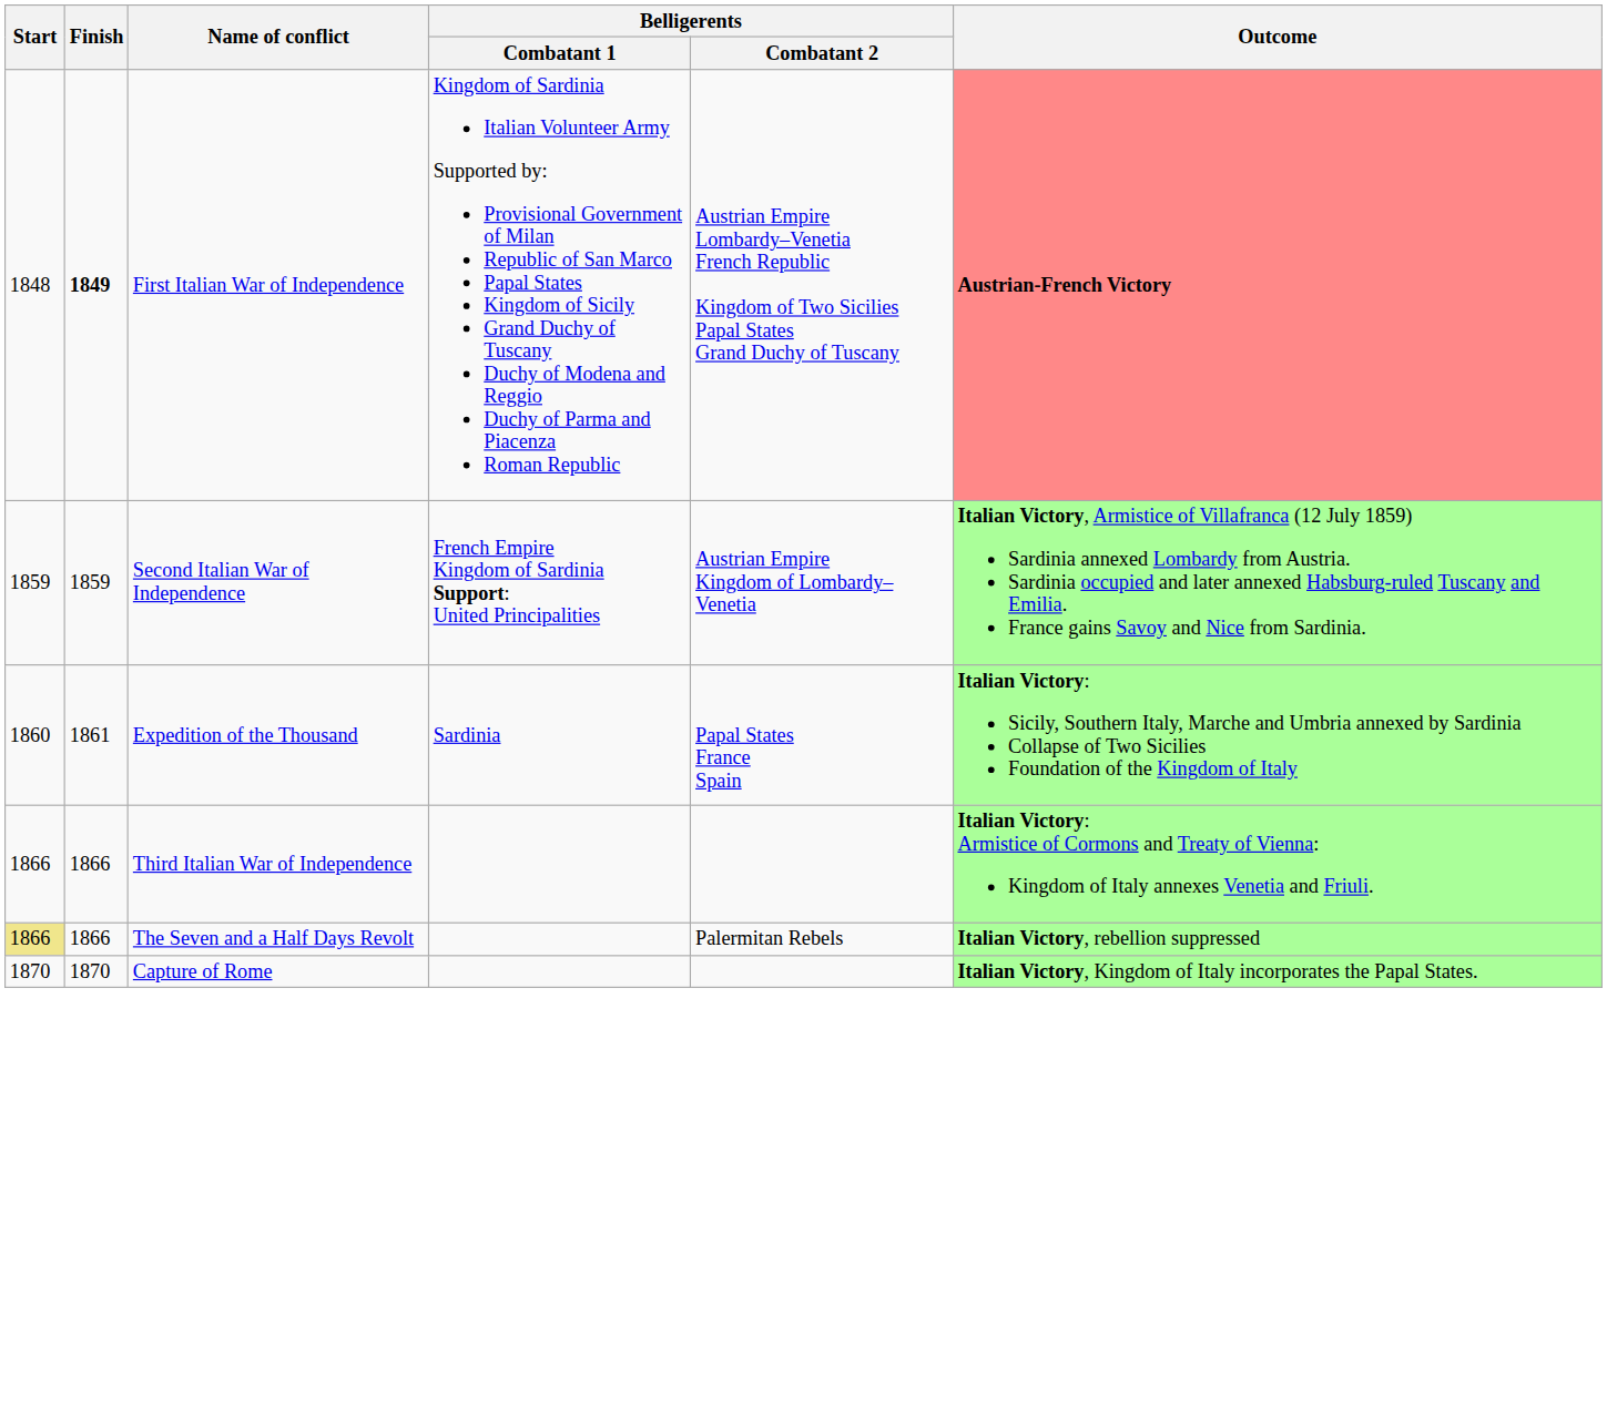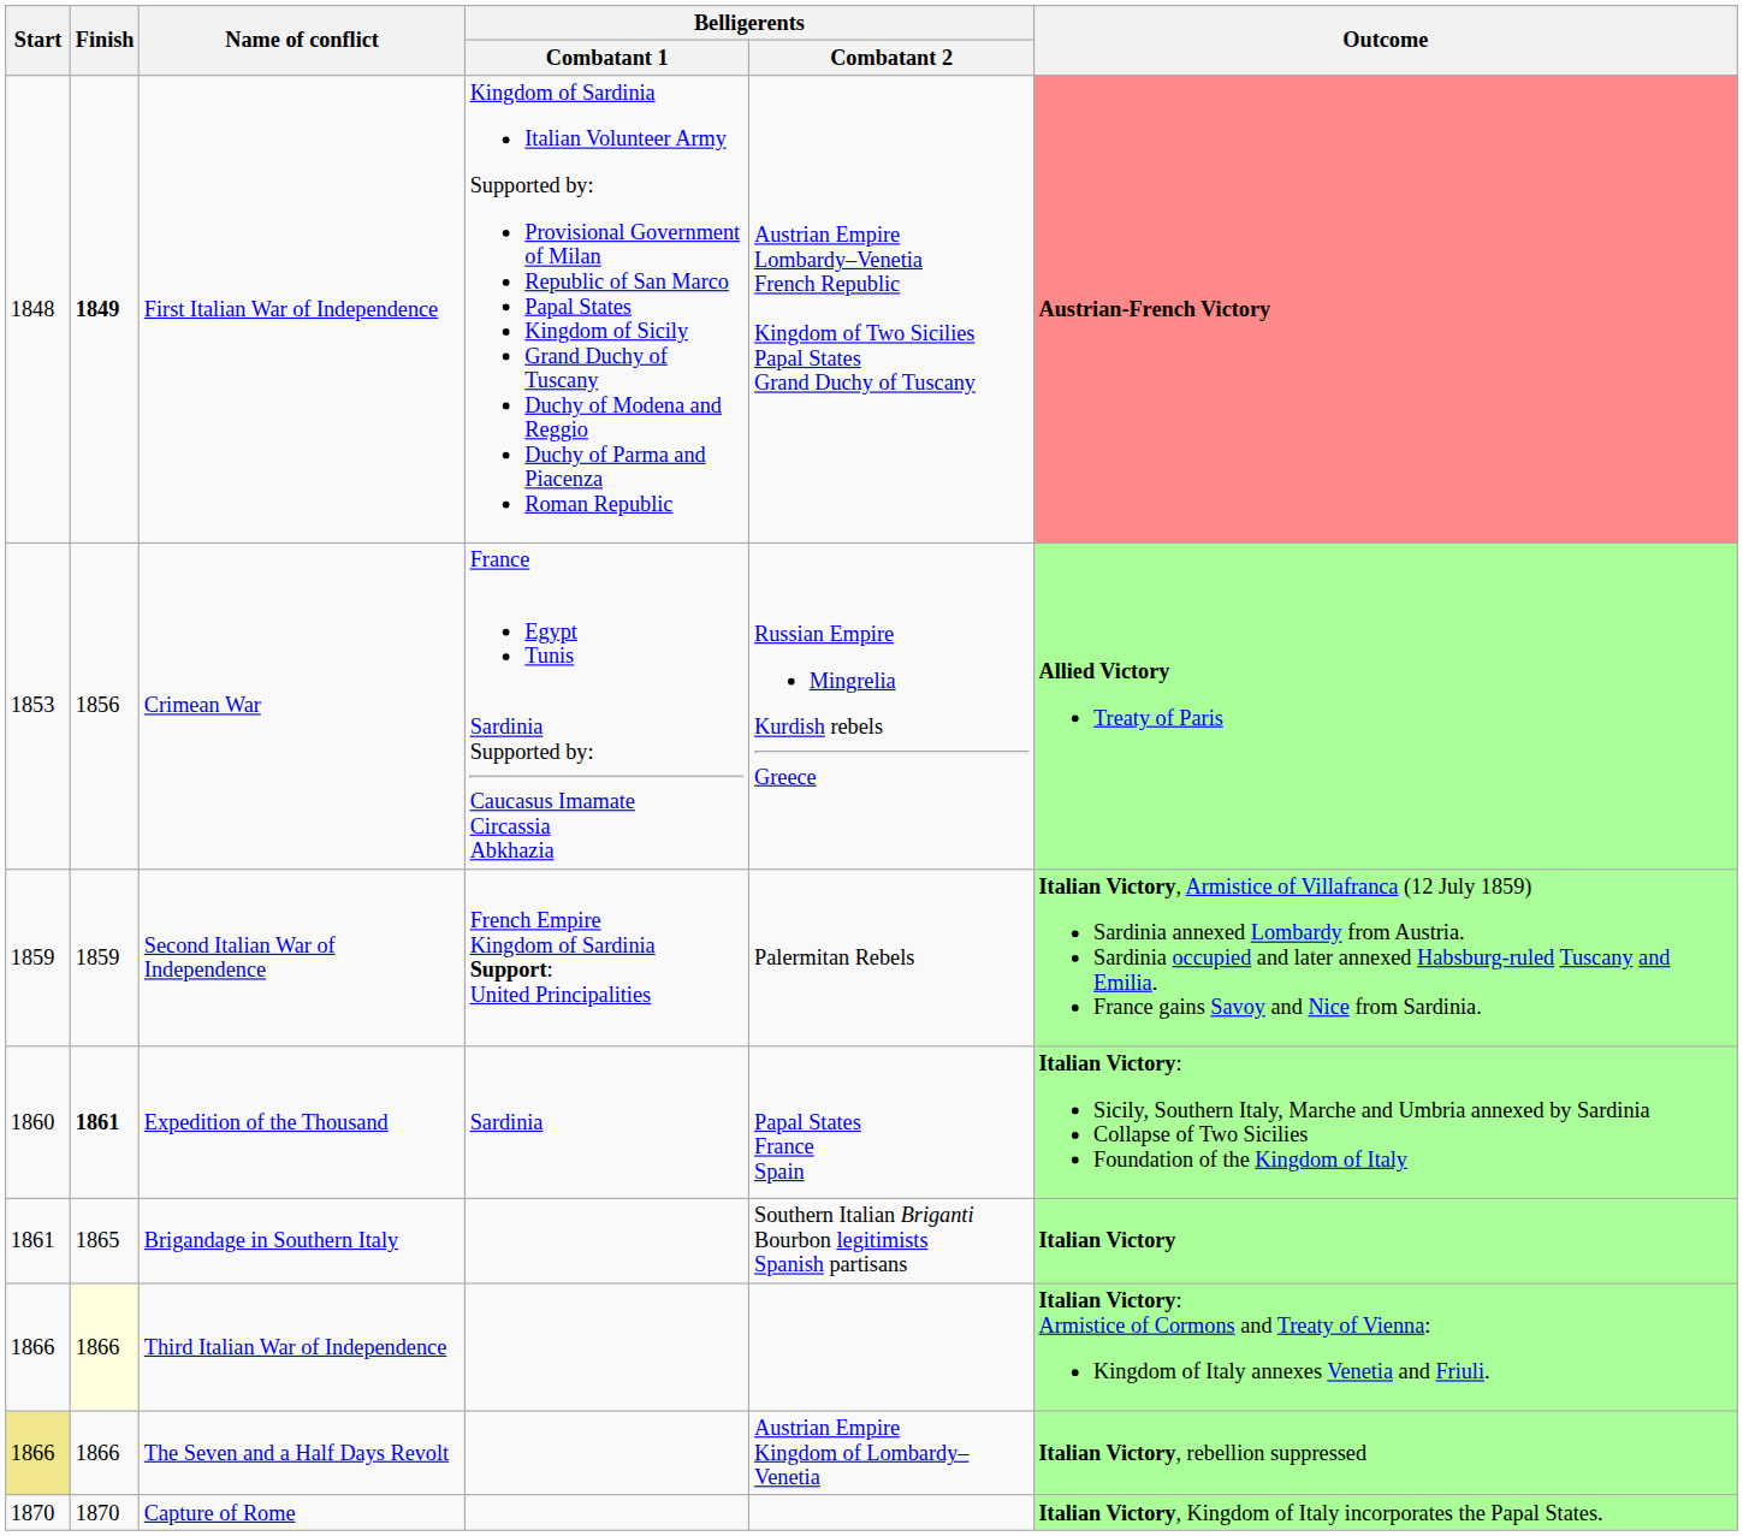 <table class="wikitable sortable" width="100%">
 <tr>
 <th rowspan="2" width="40">Start</th>
 <th rowspan="2" width="40">Finish</th>
 <th rowspan="2"  class="unsortable">Name of conflict</th>
 <th colspan="2"  class="unsortable">Belligerents</th>
 <th rowspan="2"  class="unsortable">Outcome</th>
 </tr>
 <tr>
 <th width="200">Combatant 1</th>
 <th width="200">Combatant 2</th>
 </tr>
 <tr>
 <td>1848</td>
 <td><strong>1849</strong></td>
 <td><a href='#'>First Italian War of Independence</a></td>
 <td> <a href='#'>Kingdom of Sardinia</a><br><ul><li> <a href='#'>Italian Volunteer Army</a></li></ul>Supported by:<ul><li> <a href='#'>Provisional Government of Milan</a></li><li> <a href='#'>Republic of San Marco</a></li><li> <a href='#'>Papal States</a></li><li> <a href='#'>Kingdom of Sicily</a></li><li> <a href='#'>Grand Duchy of Tuscany</a></li><li> <a href='#'>Duchy of Modena and Reggio</a></li><li> <a href='#'>Duchy of Parma and Piacenza</a></li><li> <a href='#'>Roman Republic</a></li></ul></td>
 <td> <a href='#'>Austrian Empire</a><br> <a href='#'>Lombardy–Venetia</a><br> <a href='#'>French Republic</a><br><br> <a href='#'>Kingdom of Two Sicilies</a><br> <a href='#'>Papal States</a><br> <a href='#'>Grand Duchy of Tuscany</a></td>
 <td style="background:#F88"><strong>Austrian-French Victory</strong></td>
 </tr>
 <tr>
+<td>1853</td>
+<td>1856</td>
+<td><a href='#'>Crimean War</a></td>
+<td> <a href='#'>France</a><br><br><ul><li> <a href='#'>Egypt</a></li><li> <a href='#'>Tunis</a></li></ul><br> <a href='#'>Sardinia</a><br>Supported by:<br><hr> <a href='#'>Caucasus Imamate</a><br> <a href='#'>Circassia</a><br> <a href='#'>Abkhazia</a></td>
+<td> <a href='#'>Russian Empire</a><br><ul><li> <a href='#'>Mingrelia</a></li></ul><a href='#'>Kurdish</a> rebels<hr> <a href='#'>Greece</a></td>
+<td style="background:#AF9"><strong>Allied Victory</strong><br><ul><li><a href='#'>Treaty of Paris</a></li></ul></td>
+</tr>
+<tr>
 <td>1859</td>
 <td>1859</td>
 <td><a href='#'>Second Italian War of Independence</a></td>
 <td> <a href='#'>French Empire</a><br> <a href='#'>Kingdom of Sardinia</a><br><strong>Support</strong>:<br> <a href='#'>United Principalities</a></td>
-<td> <a href='#'>Austrian Empire</a><br> <a href='#'>Kingdom of Lombardy–Venetia</a></td>
+<td>Palermitan Rebels</td>
 <td style="background:#AF9"><strong>Italian Victory</strong>, <a href='#'>Armistice of Villafranca</a> (12 July 1859)<br><ul><li>Sardinia annexed <a href='#'>Lombardy</a> from Austria.</li><li>Sardinia <a href='#'>occupied</a> and later annexed <a href='#'>Habsburg-ruled</a> <a href='#'>Tuscany</a> <a href='#'>and</a> <a href='#'>Emilia</a>.</li><li>France gains <a href='#'>Savoy</a> and <a href='#'>Nice</a> from Sardinia.</li></ul></td>
 </tr>
 <tr>
 <td>1860</td>
-<td>1861</td>
+<td><strong>1861</strong></td>
 <td><a href='#'>Expedition of the Thousand</a></td>
 <td> <a href='#'>Sardinia</a></td>
 <td><br><strong></strong><br> <a href='#'>Papal States</a> <br> <a href='#'>France</a><br> <a href='#'>Spain</a></td>
 <td style="background:#AF9"><strong>Italian Victory</strong>:<br><ul><li>Sicily, Southern Italy, Marche and Umbria annexed by Sardinia</li><li>Collapse of Two Sicilies</li><li>Foundation of the <a href='#'>Kingdom of Italy</a></li></ul></td>
 </tr>
 <tr>
+<td>1861</td>
+<td>1865</td>
+<td><a href='#'>Brigandage in Southern Italy</a></td>
+<td></td>
+<td>Southern Italian <em>Briganti</em><br> Bourbon  <a href='#'>legitimists</a><br> <a href='#'>Spanish</a> partisans</td>
+<td style="background:#AF9"><strong>Italian Victory</strong></td>
+</tr>
+<tr>
 <td>1866</td>
-<td>1866</td>
+<td style="background: lightyellow;">1866</td>
 <td><a href='#'>Third Italian War of Independence</a></td>
 <td></td>
 <td></td>
 <td style="background:#AF9"><strong>Italian Victory</strong>:<br><a href='#'>Armistice of Cormons</a> and <a href='#'>Treaty of Vienna</a>:<ul><li>Kingdom of Italy annexes <a href='#'>Venetia</a> and <a href='#'>Friuli</a>.</li></ul></td>
 </tr>
 <tr>
 <td style="background: khaki;">1866</td>
 <td>1866</td>
 <td><a href='#'>The Seven and a Half Days Revolt</a></td>
 <td></td>
-<td>Palermitan Rebels</td>
+<td> <a href='#'>Austrian Empire</a><br> <a href='#'>Kingdom of Lombardy–Venetia</a></td>
 <td style="background:#AF9"><strong>Italian Victory</strong>, rebellion suppressed</td>
 </tr>
 <tr>
 <td>1870</td>
 <td>1870</td>
 <td><a href='#'>Capture of Rome</a></td>
 <td></td>
 <td></td>
 <td style="background:#AF9"><strong>Italian Victory</strong>, Kingdom of Italy incorporates the Papal States.</td>
 </tr>
 </table>
